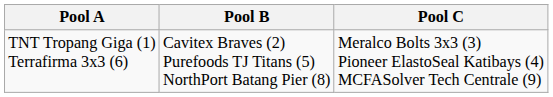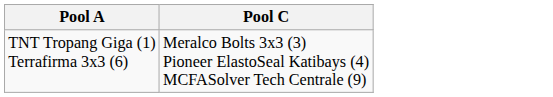 <table class=wikitable>
 <tr>
 <th>Pool A</th>
-<th>Pool B</th>
 <th>Pool C</th>
 </tr>
 <tr valign=top>
 <td>TNT Tropang Giga (1) <br> Terrafirma 3x3 (6) <br> </td>
-<td>Cavitex Braves (2) <br> Purefoods TJ Titans (5) <br> NorthPort Batang Pier (8) <br> </td>
 <td>Meralco Bolts 3x3 (3) <br> Pioneer ElastoSeal Katibays (4) <br> MCFASolver Tech Centrale (9) <br> </td>
 </tr>
 </table>
